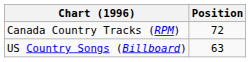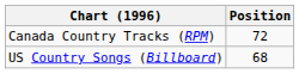 <table class="wikitable sortable">
 <tr>
 <th scope="col">Chart (1996)</th>
 <th scope="col">Position</th>
 </tr>
 <tr>
 <td>Canada Country Tracks (<em><a href='#'>RPM</a></em>)</td>
 <td align="center">72</td>
 </tr>
 <tr>
 <td>US <a href='#'>Country Songs</a> (<em><a href='#'>Billboard</a></em>)</td>
-<td align="center">63</td>
+<td align="center">68</td>
 </tr>
 </table>
